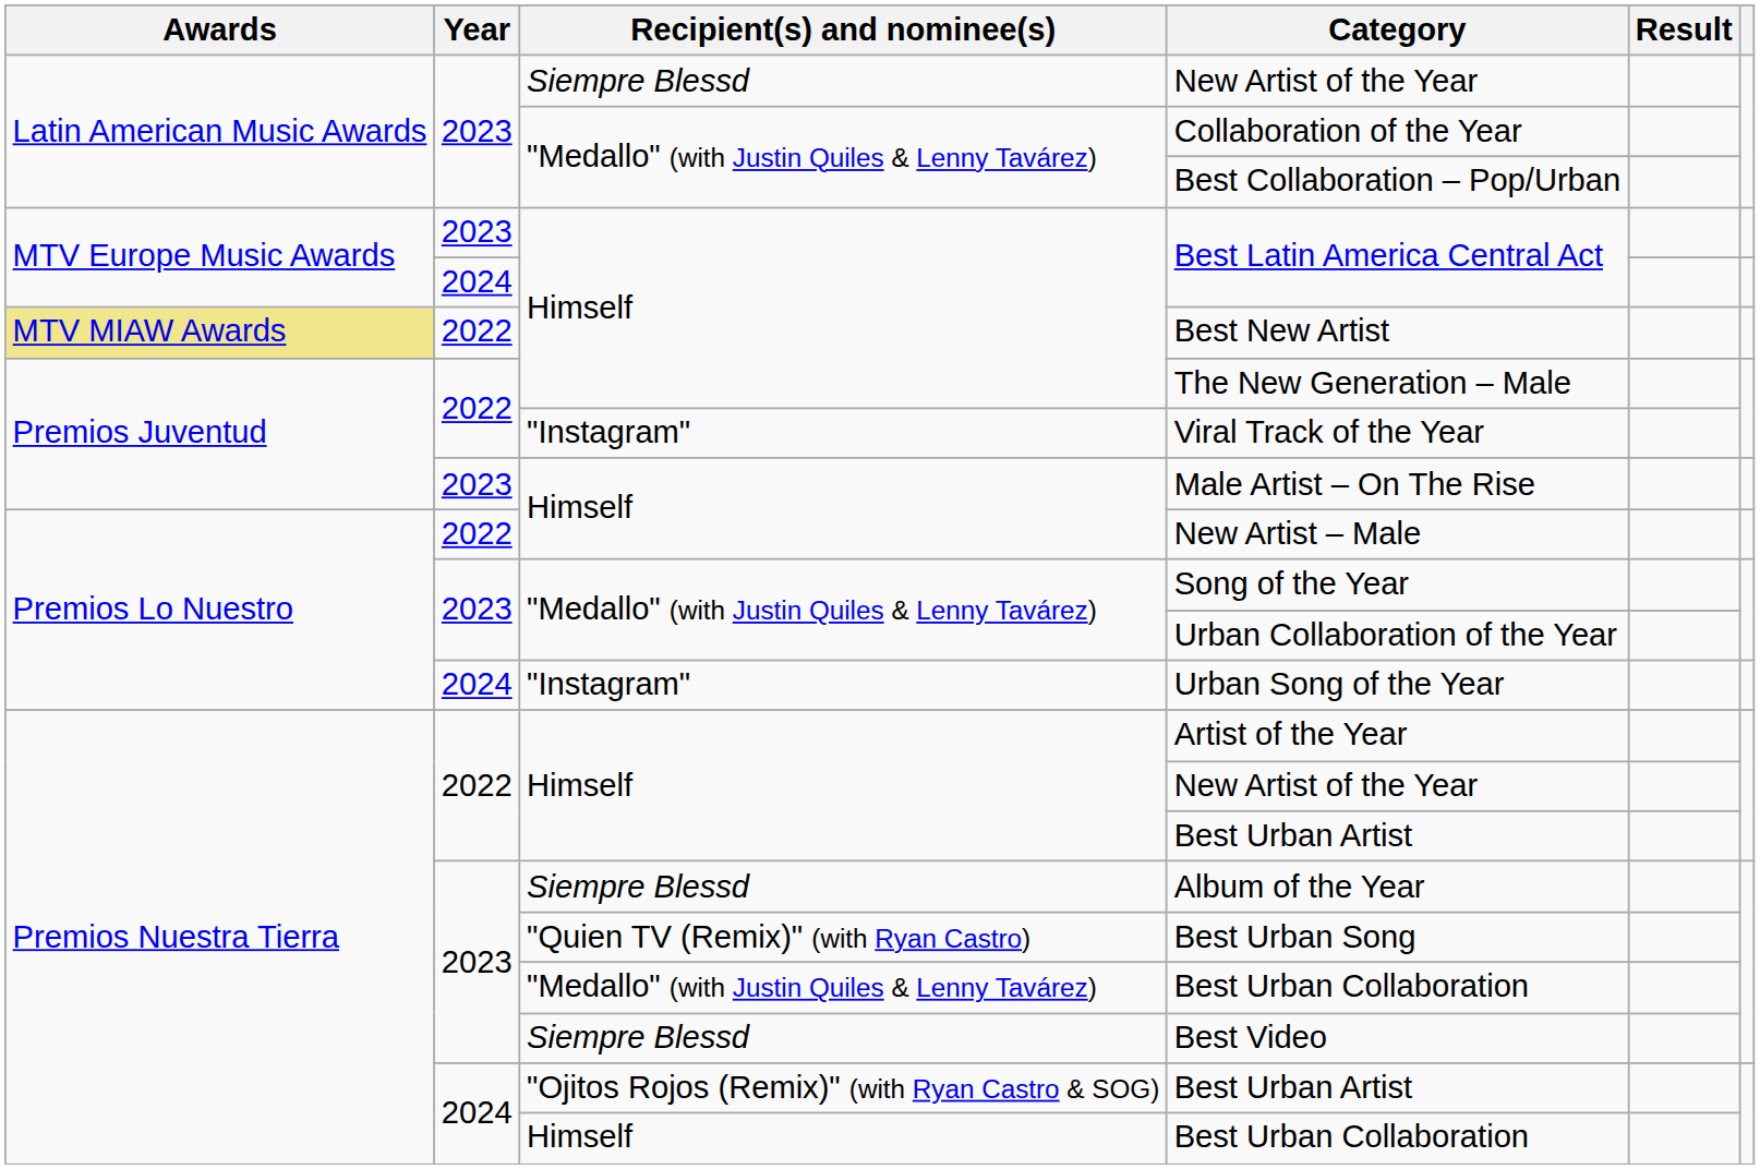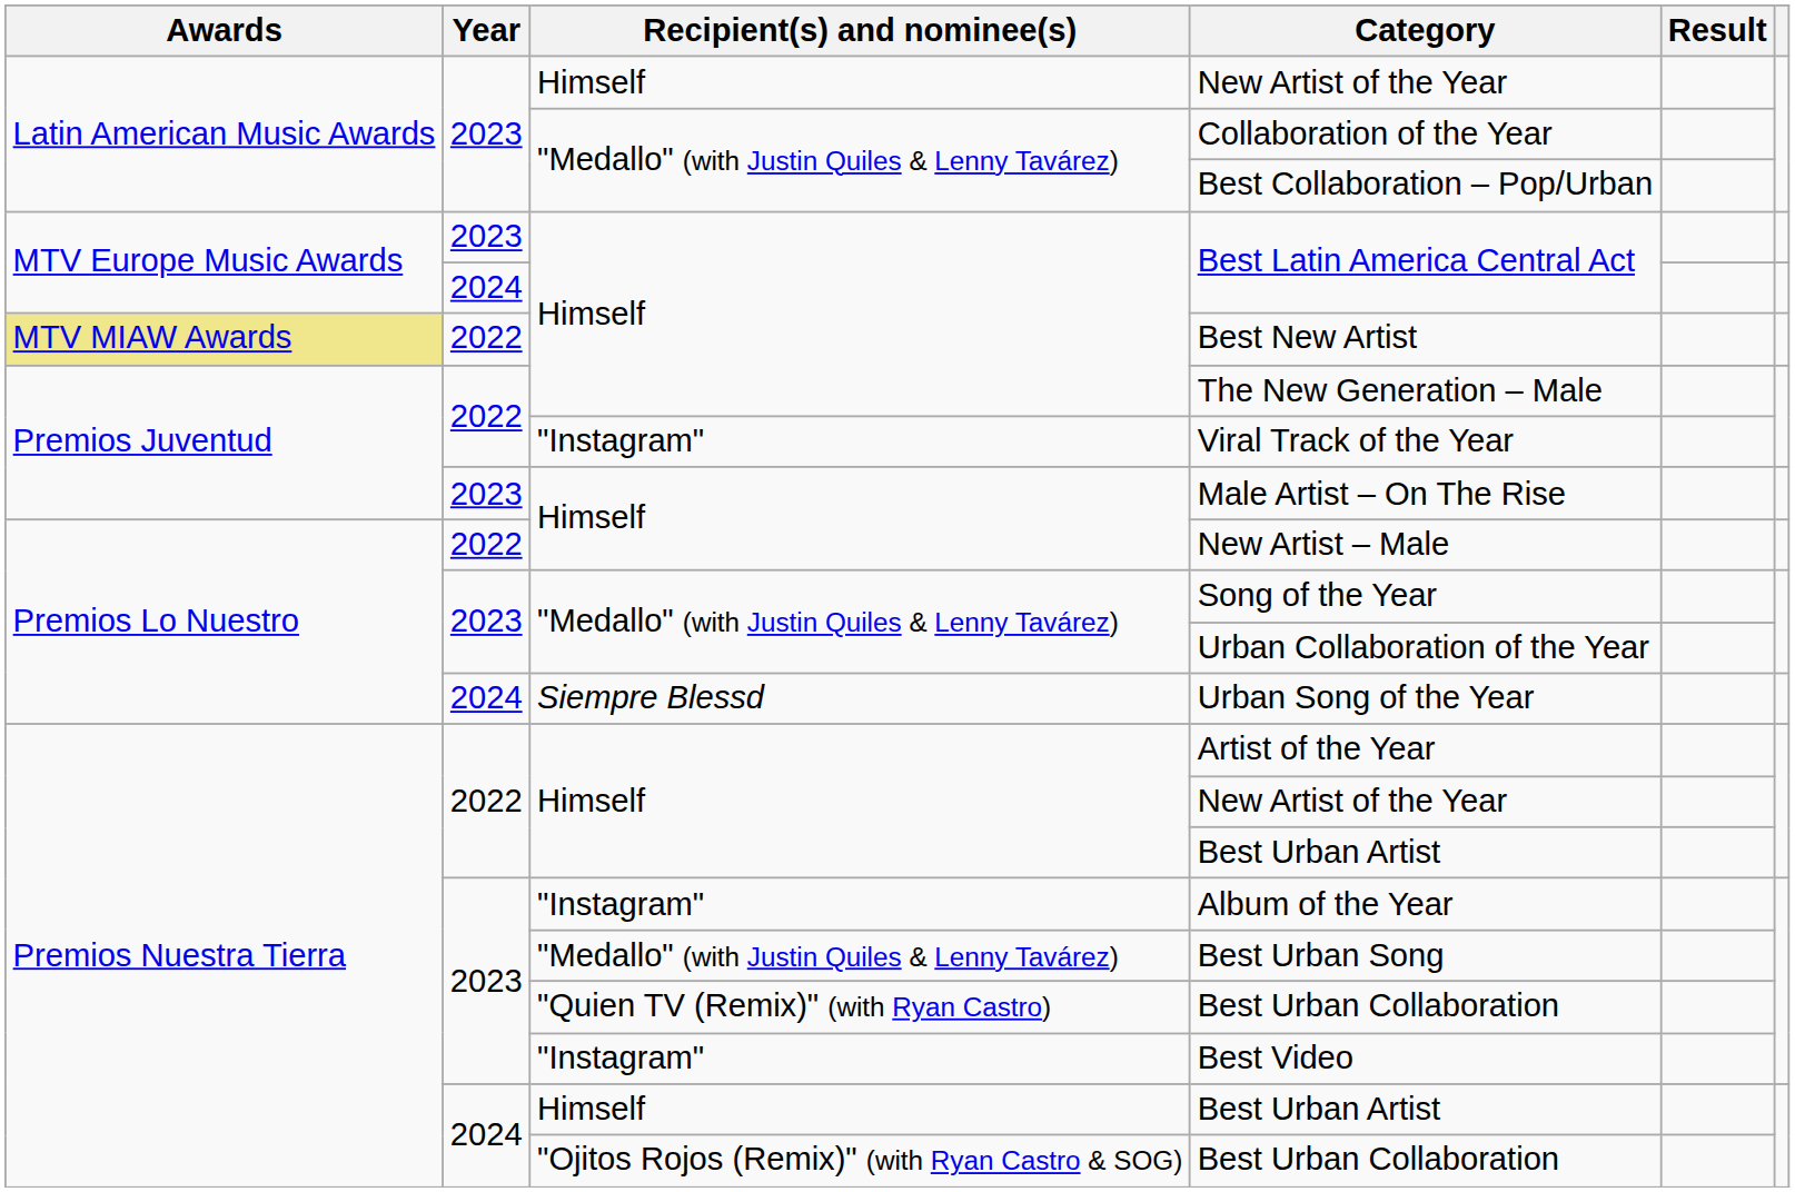 <table class="wikitable sortable plainrowheaders" style="width: auto;">
 <tr>
 <th scope="col">Awards</th>
 <th scope="col">Year</th>
 <th scope="col">Recipient(s) and nominee(s)</th>
 <th scope="col">Category</th>
 <th scope="col">Result</th>
 <th scope="col" class="unsortable"></th>
 </tr>
 <tr>
 <td rowspan="3"><a href='#'>Latin American Music Awards</a></td>
 <td rowspan="3"><a href='#'>2023</a></td>
-<td><em>Siempre Blessd</em></td>
+<td>Himself</td>
 <td>New Artist of the Year</td>
 <td></td>
 <td rowspan="3"></td>
 </tr>
 <tr>
 <td rowspan="2">"Medallo" <small>(with <a href='#'>Justin Quiles</a> & <a href='#'>Lenny Tavárez</a>)</small></td>
 <td>Collaboration of the Year</td>
 <td></td>
 </tr>
 <tr>
 <td>Best Collaboration – Pop/Urban</td>
 <td></td>
 </tr>
 <tr>
 <td rowspan="2"><a href='#'>MTV Europe Music Awards</a></td>
 <td><a href='#'>2023</a></td>
 <td rowspan="4">Himself</td>
 <td rowspan="2"><a href='#'>Best Latin America Central Act</a></td>
 <td></td>
 <td></td>
 </tr>
 <tr>
 <td><a href='#'>2024</a></td>
 <td></td>
 <td></td>
 </tr>
 <tr>
 <td style="background: khaki;"><a href='#'>MTV MIAW Awards</a></td>
 <td><a href='#'>2022</a></td>
 <td>Best New Artist</td>
 <td></td>
 <td></td>
 </tr>
 <tr>
 <td rowspan="3"><a href='#'>Premios Juventud</a></td>
 <td rowspan="2"><a href='#'>2022</a></td>
 <td>The New Generation – Male</td>
 <td></td>
 <td rowspan="2"></td>
 </tr>
 <tr>
 <td>"Instagram"</td>
 <td>Viral Track of the Year</td>
 <td></td>
 </tr>
 <tr>
 <td><a href='#'>2023</a></td>
 <td rowspan="2">Himself</td>
 <td>Male Artist – On The Rise</td>
 <td></td>
 <td></td>
 </tr>
 <tr>
 <td rowspan="4"><a href='#'>Premios Lo Nuestro</a></td>
 <td><a href='#'>2022</a></td>
 <td>New Artist – Male</td>
 <td></td>
 <td></td>
 </tr>
 <tr>
 <td rowspan="2"><a href='#'>2023</a></td>
 <td rowspan="2">"Medallo" <small>(with <a href='#'>Justin Quiles</a> & <a href='#'>Lenny Tavárez</a>)</small></td>
 <td>Song of the Year</td>
 <td></td>
 <td rowspan="2"></td>
 </tr>
 <tr>
 <td>Urban Collaboration of the Year</td>
 <td></td>
 </tr>
 <tr>
 <td><a href='#'>2024</a></td>
-<td>"Instagram"</td>
+<td><em>Siempre Blessd</em></td>
 <td>Urban Song of the Year</td>
 <td></td>
 <td></td>
 </tr>
 <tr>
 <td rowspan="9"><a href='#'>Premios Nuestra Tierra</a></td>
 <td rowspan="3">2022</td>
 <td rowspan="3">Himself</td>
 <td>Artist of the Year</td>
 <td></td>
 <td rowspan="3"></td>
 </tr>
 <tr>
 <td>New Artist of the Year</td>
 <td></td>
 </tr>
 <tr>
 <td>Best Urban Artist</td>
 <td></td>
 </tr>
 <tr>
 <td rowspan="4">2023</td>
-<td><em>Siempre Blessd</em></td>
+<td>"Instagram"</td>
 <td>Album of the Year</td>
 <td></td>
 <td rowspan="4"></td>
 </tr>
 <tr>
-<td>"Quien TV (Remix)" <small>(with <a href='#'>Ryan Castro</a>)</small></td>
+<td>"Medallo" <small>(with <a href='#'>Justin Quiles</a> & <a href='#'>Lenny Tavárez</a>)</small></td>
 <td>Best Urban Song</td>
 <td></td>
 </tr>
 <tr>
-<td>"Medallo" <small>(with <a href='#'>Justin Quiles</a> & <a href='#'>Lenny Tavárez</a>)</small></td>
+<td>"Quien TV (Remix)" <small>(with <a href='#'>Ryan Castro</a>)</small></td>
 <td>Best Urban Collaboration</td>
 <td></td>
 </tr>
 <tr>
-<td><em>Siempre Blessd</em></td>
+<td>"Instagram"</td>
 <td>Best Video</td>
 <td></td>
 </tr>
 <tr>
 <td rowspan="2">2024</td>
-<td>"Ojitos Rojos (Remix)" <small>(with <a href='#'>Ryan Castro</a> & SOG)</small></td>
+<td>Himself</td>
 <td>Best Urban Artist</td>
 <td></td>
 <td rowspan="2"></td>
 </tr>
 <tr>
-<td>Himself</td>
+<td>"Ojitos Rojos (Remix)" <small>(with <a href='#'>Ryan Castro</a> & SOG)</small></td>
 <td>Best Urban Collaboration</td>
 <td></td>
 </tr>
 </table>
